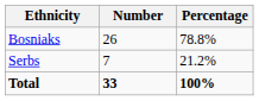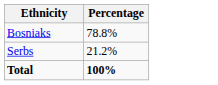 <table class="wikitable">
 <tr>
 <th width="100px">Ethnicity</th>
-<th width="80px">Number</th>
 <th width="80px">Percentage</th>
 </tr>
 <tr>
 <td><a href='#'>Bosniaks</a></td>
-<td>26</td>
 <td>78.8%</td>
 </tr>
 <tr>
 <td><a href='#'>Serbs</a></td>
-<td>7</td>
 <td>21.2%</td>
 </tr>
 <tr>
 <td><strong>Total</strong></td>
-<td><strong>33</strong></td>
 <td><strong>100%</strong></td>
 </tr>
 </table>
